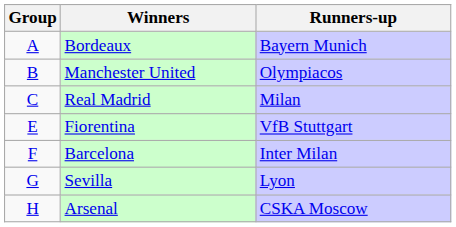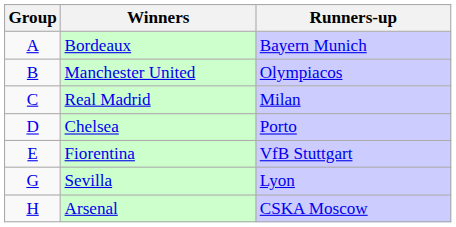 <table class="wikitable">
 <tr>
 <th>Group</th>
 <th width=175>Winners</th>
 <th width=175>Runners-up</th>
 </tr>
 <tr>
 <td align="center"><a href='#'>A</a></td>
 <td bgcolor="#ccffcc"> <a href='#'>Bordeaux</a></td>
 <td bgcolor="#ccccff"> <a href='#'>Bayern Munich</a></td>
 </tr>
 <tr>
 <td align="center"><a href='#'>B</a></td>
 <td bgcolor="#ccffcc"> <a href='#'>Manchester United</a></td>
 <td bgcolor="#ccccff"> <a href='#'>Olympiacos</a></td>
 </tr>
 <tr>
 <td align="center"><a href='#'>C</a></td>
 <td bgcolor="#ccffcc"> <a href='#'>Real Madrid</a></td>
 <td bgcolor="#ccccff"> <a href='#'>Milan</a></td>
 </tr>
 <tr>
+<td align="center"><a href='#'>D</a></td>
+<td bgcolor="#ccffcc"> <a href='#'>Chelsea</a></td>
+<td bgcolor="#ccccff"> <a href='#'>Porto</a></td>
+</tr>
+<tr>
 <td align="center"><a href='#'>E</a></td>
 <td bgcolor="#ccffcc"> <a href='#'>Fiorentina</a></td>
 <td bgcolor="#ccccff"> <a href='#'>VfB Stuttgart</a></td>
-</tr>
-<tr>
-<td align="center"><a href='#'>F</a></td>
-<td bgcolor="#ccffcc"> <a href='#'>Barcelona</a></td>
-<td bgcolor="#ccccff"> <a href='#'>Inter Milan</a></td>
 </tr>
 <tr>
 <td align="center"><a href='#'>G</a></td>
 <td bgcolor="#ccffcc"> <a href='#'>Sevilla</a></td>
 <td bgcolor="#ccccff"> <a href='#'>Lyon</a></td>
 </tr>
 <tr>
 <td align="center"><a href='#'>H</a></td>
 <td bgcolor="#ccffcc"> <a href='#'>Arsenal</a></td>
 <td bgcolor="#ccccff"> <a href='#'>CSKA Moscow</a></td>
 </tr>
 </table>
